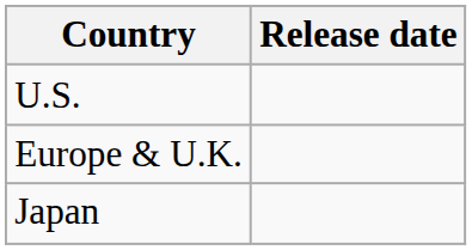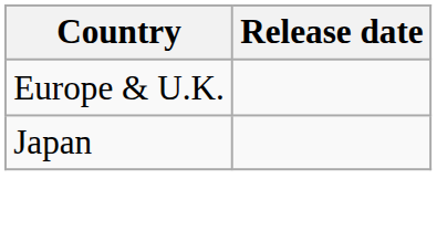 <table class="wikitable">
 <tr>
 <th>Country</th>
 <th>Release date</th>
-</tr>
-<tr>
-<td>U.S.</td>
-<td></td>
 </tr>
 <tr>
 <td>Europe & U.K.</td>
 <td></td>
 </tr>
 <tr>
 <td>Japan</td>
 <td></td>
 </tr>
 </table>
